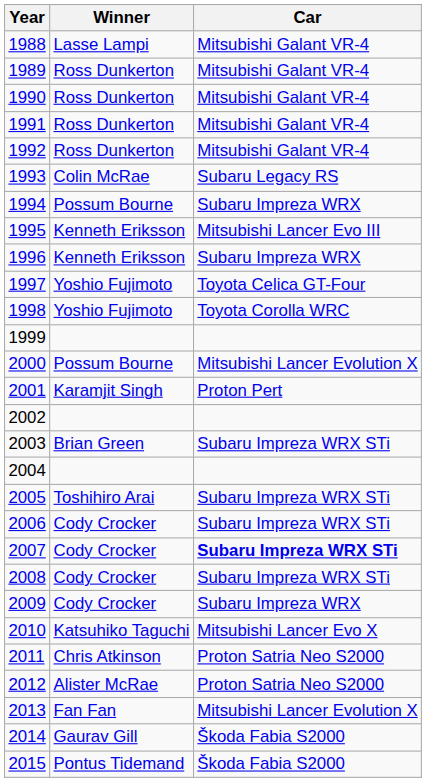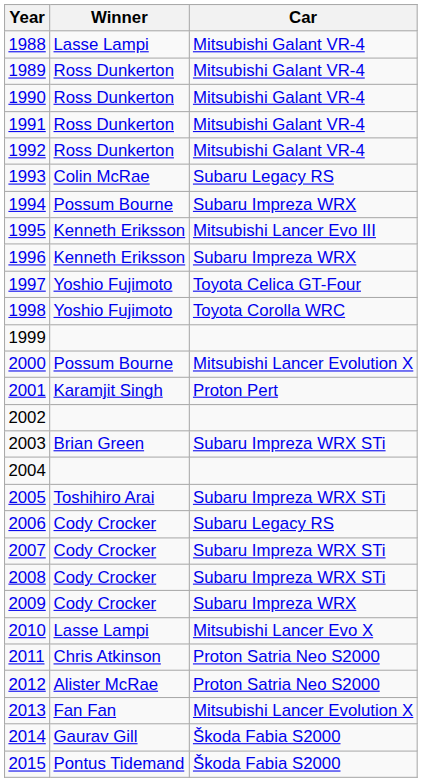 <table class="wikitable">
 <tr>
 <th>Year</th>
 <th>Winner</th>
 <th>Car</th>
 </tr>
 <tr>
 <td><a href='#'>1988</a></td>
 <td> <a href='#'>Lasse Lampi</a></td>
 <td><a href='#'>Mitsubishi Galant VR-4</a></td>
 </tr>
 <tr>
 <td><a href='#'>1989</a></td>
 <td> <a href='#'>Ross Dunkerton</a></td>
 <td><a href='#'>Mitsubishi Galant VR-4</a></td>
 </tr>
 <tr>
 <td><a href='#'>1990</a></td>
 <td> <a href='#'>Ross Dunkerton</a></td>
 <td><a href='#'>Mitsubishi Galant VR-4</a></td>
 </tr>
 <tr>
 <td><a href='#'>1991</a></td>
 <td> <a href='#'>Ross Dunkerton</a></td>
 <td><a href='#'>Mitsubishi Galant VR-4</a></td>
 </tr>
 <tr>
 <td><a href='#'>1992</a></td>
 <td> <a href='#'>Ross Dunkerton</a></td>
 <td><a href='#'>Mitsubishi Galant VR-4</a></td>
 </tr>
 <tr>
 <td><a href='#'>1993</a></td>
 <td> <a href='#'>Colin McRae</a></td>
 <td><a href='#'>Subaru Legacy RS</a></td>
 </tr>
 <tr>
 <td><a href='#'>1994</a></td>
 <td> <a href='#'>Possum Bourne</a></td>
 <td><a href='#'>Subaru Impreza WRX</a></td>
 </tr>
 <tr>
 <td><a href='#'>1995</a></td>
 <td> <a href='#'>Kenneth Eriksson</a></td>
 <td><a href='#'>Mitsubishi Lancer Evo III</a></td>
 </tr>
 <tr>
 <td><a href='#'>1996</a></td>
 <td> <a href='#'>Kenneth Eriksson</a></td>
 <td><a href='#'>Subaru Impreza WRX</a></td>
 </tr>
 <tr>
 <td><a href='#'>1997</a></td>
 <td> <a href='#'>Yoshio Fujimoto</a></td>
 <td><a href='#'>Toyota Celica GT-Four</a></td>
 </tr>
 <tr>
 <td><a href='#'>1998</a></td>
 <td> <a href='#'>Yoshio Fujimoto</a></td>
 <td><a href='#'>Toyota Corolla WRC</a></td>
 </tr>
 <tr>
 <td>1999</td>
 <td></td>
 <td></td>
 </tr>
 <tr>
 <td><a href='#'>2000</a></td>
 <td> <a href='#'>Possum Bourne</a></td>
 <td><a href='#'>Mitsubishi Lancer Evolution X</a></td>
 </tr>
 <tr>
 <td><a href='#'>2001</a></td>
 <td> <a href='#'>Karamjit Singh</a></td>
 <td><a href='#'>Proton Pert</a></td>
 </tr>
 <tr>
 <td>2002</td>
 <td></td>
 <td></td>
 </tr>
 <tr>
 <td>2003</td>
 <td> <a href='#'>Brian Green</a></td>
 <td><a href='#'>Subaru Impreza WRX STi</a></td>
 </tr>
 <tr>
 <td>2004</td>
 <td></td>
 <td></td>
 </tr>
 <tr>
 <td><a href='#'>2005</a></td>
 <td> <a href='#'>Toshihiro Arai</a></td>
 <td><a href='#'>Subaru Impreza WRX STi</a></td>
 </tr>
 <tr>
 <td><a href='#'>2006</a></td>
 <td> <a href='#'>Cody Crocker</a></td>
-<td><a href='#'>Subaru Impreza WRX STi</a></td>
+<td><a href='#'>Subaru Legacy RS</a></td>
 </tr>
 <tr>
 <td><a href='#'>2007</a></td>
 <td> <a href='#'>Cody Crocker</a></td>
-<td><strong><a href='#'>Subaru Impreza WRX STi</a></strong></td>
+<td><a href='#'>Subaru Impreza WRX STi</a></td>
 </tr>
 <tr>
 <td><a href='#'>2008</a></td>
 <td> <a href='#'>Cody Crocker</a></td>
 <td><a href='#'>Subaru Impreza WRX STi</a></td>
 </tr>
 <tr>
 <td><a href='#'>2009</a></td>
 <td> <a href='#'>Cody Crocker</a></td>
 <td><a href='#'>Subaru Impreza WRX</a></td>
 </tr>
 <tr>
 <td><a href='#'>2010</a></td>
-<td> <a href='#'>Katsuhiko Taguchi</a></td>
+<td> <a href='#'>Lasse Lampi</a></td>
 <td><a href='#'>Mitsubishi Lancer Evo X</a></td>
 </tr>
 <tr>
 <td><a href='#'>2011</a></td>
 <td> <a href='#'>Chris Atkinson</a></td>
 <td><a href='#'>Proton Satria Neo S2000</a></td>
 </tr>
 <tr>
 <td><a href='#'>2012</a></td>
 <td> <a href='#'>Alister McRae</a></td>
 <td><a href='#'>Proton Satria Neo S2000</a></td>
 </tr>
 <tr>
 <td><a href='#'>2013</a></td>
 <td> <a href='#'>Fan Fan</a></td>
 <td><a href='#'>Mitsubishi Lancer Evolution X</a></td>
 </tr>
 <tr>
 <td><a href='#'>2014</a></td>
 <td> <a href='#'>Gaurav Gill</a></td>
 <td><a href='#'>Škoda Fabia S2000</a></td>
 </tr>
 <tr>
 <td><a href='#'>2015</a></td>
 <td> <a href='#'>Pontus Tidemand</a></td>
 <td><a href='#'>Škoda Fabia S2000</a></td>
 </tr>
 </table>
